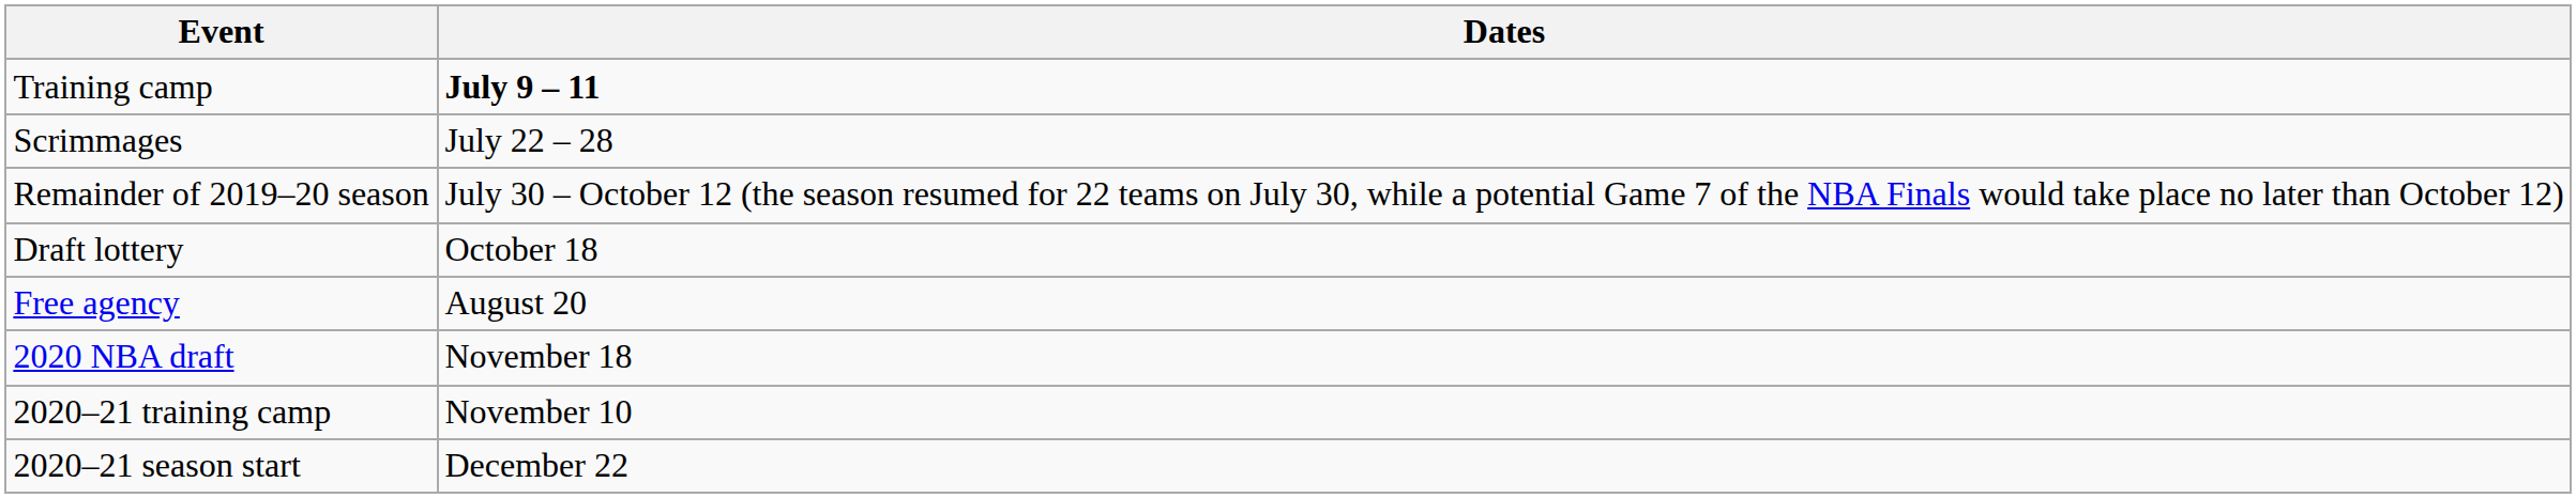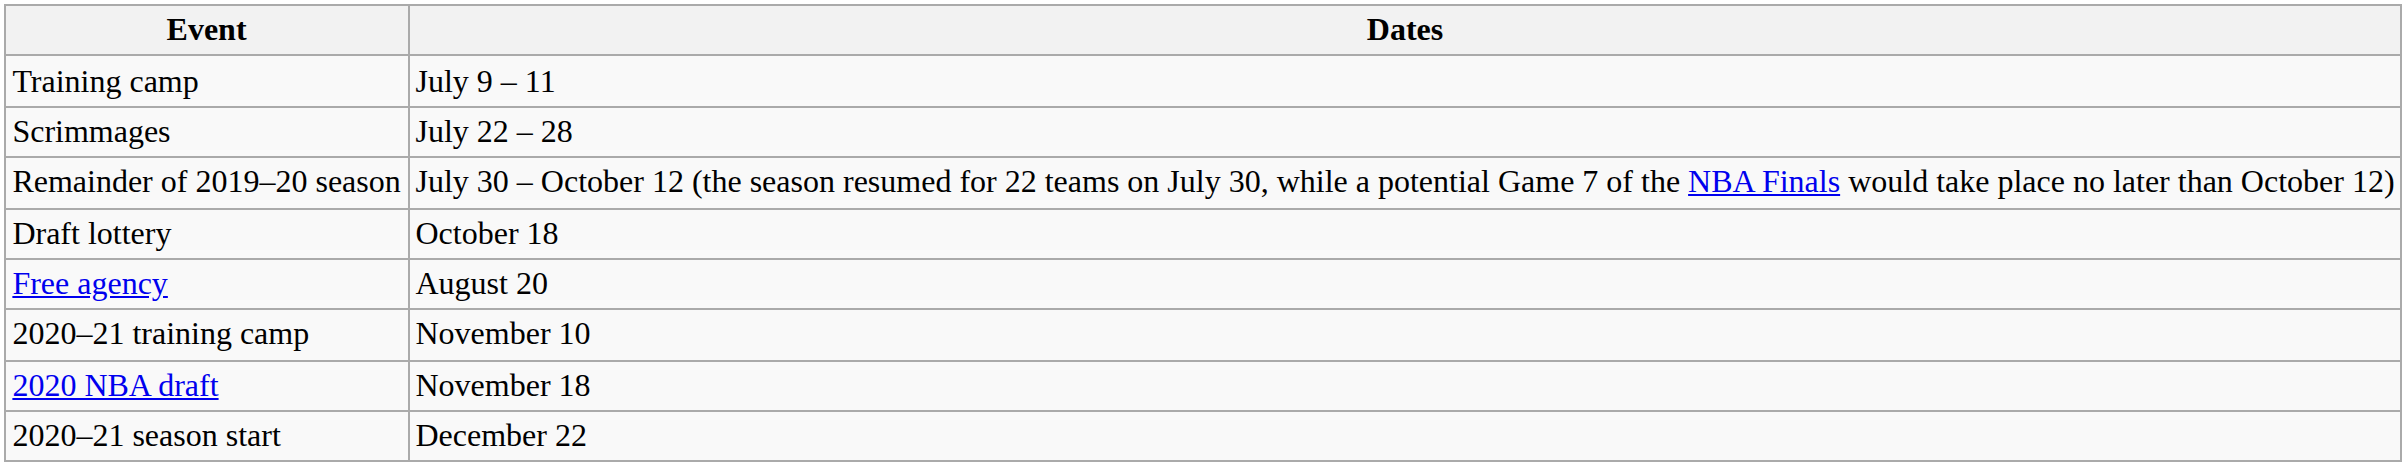 <table class="wikitable">
 <tr>
 <th>Event</th>
 <th>Dates</th>
 </tr>
 <tr>
 <td>Training camp</td>
-<td><strong>July 9 – 11</strong></td>
+<td>July 9 – 11</td>
 </tr>
 <tr>
 <td>Scrimmages</td>
 <td>July 22 – 28</td>
 </tr>
 <tr>
 <td>Remainder of 2019–20 season</td>
 <td>July 30 – October 12 (the season resumed for 22 teams on July 30, while a potential Game 7 of the <a href='#'>NBA Finals</a> would take place no later than October 12)</td>
 </tr>
 <tr>
 <td>Draft lottery</td>
 <td>October 18</td>
 </tr>
 <tr>
 <td><a href='#'>Free agency</a></td>
 <td>August 20</td>
 </tr>
 <tr>
+<td>2020–21 training camp</td>
+<td>November 10</td>
+</tr>
+<tr>
 <td><a href='#'>2020 NBA draft</a></td>
 <td>November 18</td>
-</tr>
-<tr>
-<td>2020–21 training camp</td>
-<td>November 10</td>
 </tr>
 <tr>
 <td>2020–21 season start</td>
 <td>December 22</td>
 </tr>
 </table>
